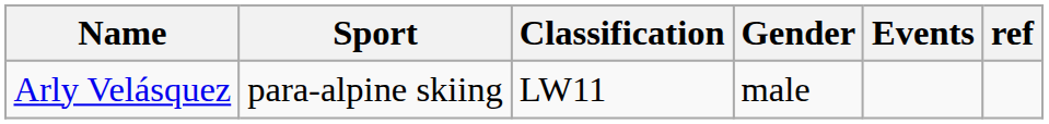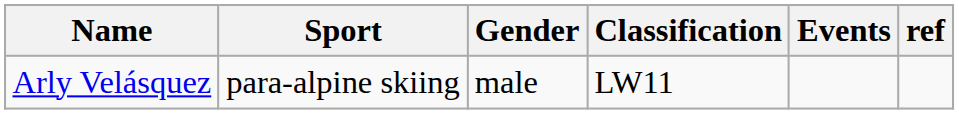 <table class="wikitable">
 <tr>
 <th>Name</th>
 <th>Sport</th>
+<th>Gender</th>
 <th>Classification</th>
-<th>Gender</th>
 <th>Events</th>
 <th>ref</th>
 </tr>
 <tr>
 <td><a href='#'>Arly Velásquez</a></td>
 <td>para-alpine skiing</td>
+<td>male</td>
 <td>LW11</td>
-<td>male</td>
 <td></td>
 <td></td>
 </tr>
 </table>
